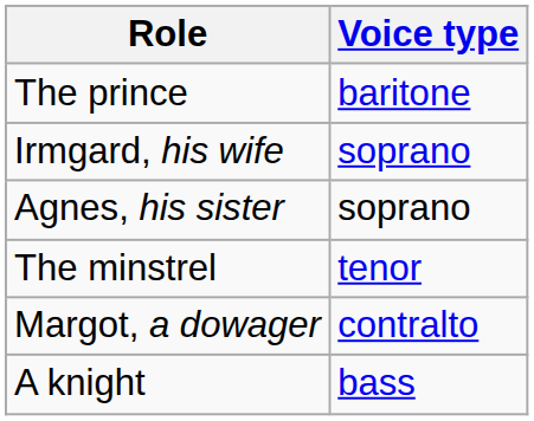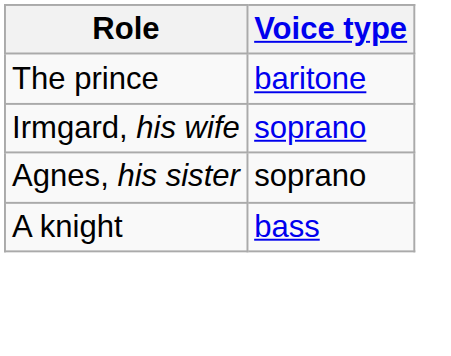 <table class="wikitable">
 <tr>
 <th>Role</th>
 <th><a href='#'>Voice type</a></th>
 </tr>
 <tr>
 <td>The prince</td>
 <td><a href='#'>baritone</a></td>
 </tr>
 <tr>
 <td>Irmgard, <em>his wife</em></td>
 <td><a href='#'>soprano</a></td>
 </tr>
 <tr>
 <td>Agnes, <em>his sister</em></td>
 <td>soprano</td>
 </tr>
 <tr>
-<td>The minstrel</td>
-<td><a href='#'>tenor</a></td>
-</tr>
-<tr>
-<td>Margot, <em>a dowager</em></td>
-<td><a href='#'>contralto</a></td>
-</tr>
-<tr>
 <td>A knight</td>
 <td><a href='#'>bass</a></td>
 </tr>
 </table>
